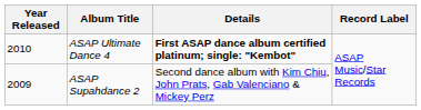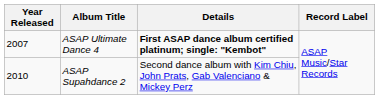 <table class=wikitable>
 <tr>
 <th>Year Released</th>
 <th>Album Title</th>
 <th>Details</th>
 <th>Record Label</th>
 </tr>
 <tr>
-<td>2010</td>
+<td>2007</td>
 <td><em>ASAP Ultimate Dance 4</em></td>
 <td><strong>First ASAP dance album certified platinum; single: "Kembot"</strong></td>
 <td rowspan="2"><a href='#'>ASAP Music</a>/<a href='#'>Star Records</a></td>
 </tr>
 <tr>
-<td>2009</td>
+<td>2010</td>
 <td><em>ASAP Supahdance 2</em></td>
 <td>Second dance album with <a href='#'>Kim Chiu</a>, <a href='#'>John Prats</a>, <a href='#'>Gab Valenciano</a> & <a href='#'>Mickey Perz</a></td>
 </tr>
 </table>
